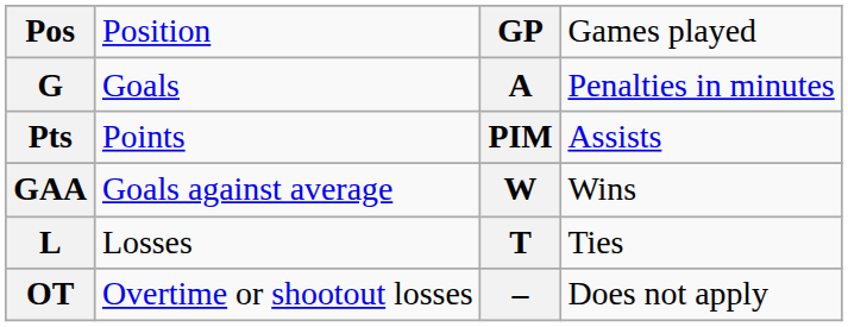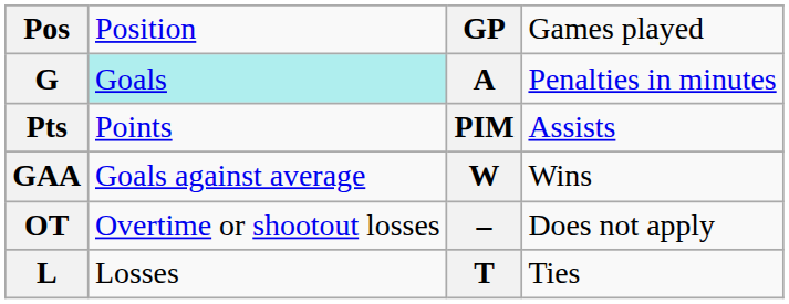 <table class="wikitable">
 <tr>
 <th scope="col">Pos</th>
 <td scope="row"><a href='#'>Position</a></td>
 <th scope="col">GP</th>
 <td scope="row">Games played</td>
 </tr>
 <tr>
 <th scope="col">G</th>
-<td scope="row"><a href='#'>Goals</a></td>
+<td scope="row" style="background: paleturquoise;"><a href='#'>Goals</a></td>
 <th scope="col">A</th>
 <td scope="row"><a href='#'>Penalties in minutes</a></td>
 </tr>
 <tr>
 <th scope="col">Pts</th>
 <td scope="row"><a href='#'>Points</a></td>
 <th scope="col">PIM</th>
 <td scope="row"><a href='#'>Assists</a></td>
 </tr>
 <tr>
 <th scope="col">GAA</th>
 <td scope="row"><a href='#'>Goals against average</a></td>
 <th scope="col">W</th>
 <td scope="row">Wins</td>
 </tr>
 <tr>
+<th scope="col">OT</th>
+<td scope="row"><a href='#'>Overtime</a> or <a href='#'>shootout</a> losses</td>
+<th>–</th>
+<td scope="col">Does not apply</td>
+</tr>
+<tr>
 <th scope="col">L</th>
 <td scope="row">Losses</td>
 <th scope="col">T</th>
 <td scope="row">Ties</td>
 </tr>
-<tr>
-<th scope="col">OT</th>
-<td scope="row"><a href='#'>Overtime</a> or <a href='#'>shootout</a> losses</td>
-<th>–</th>
-<td scope="col">Does not apply</td>
-</tr>
 </table>
